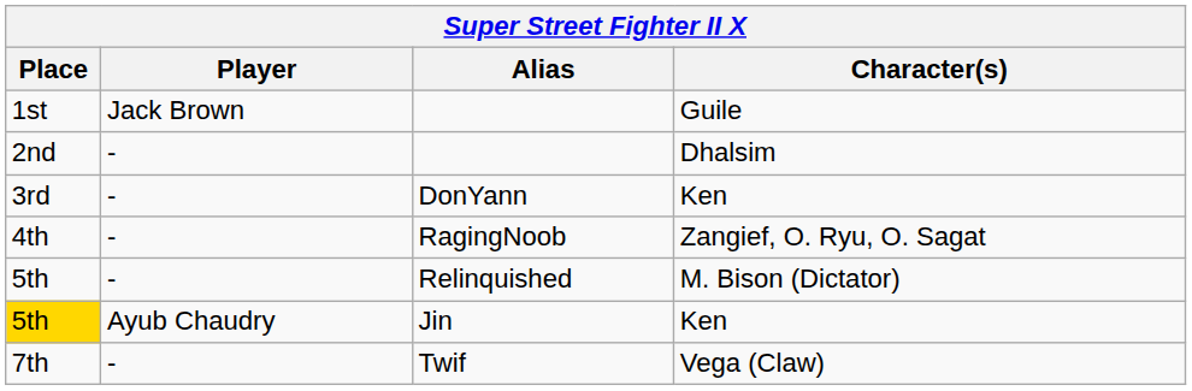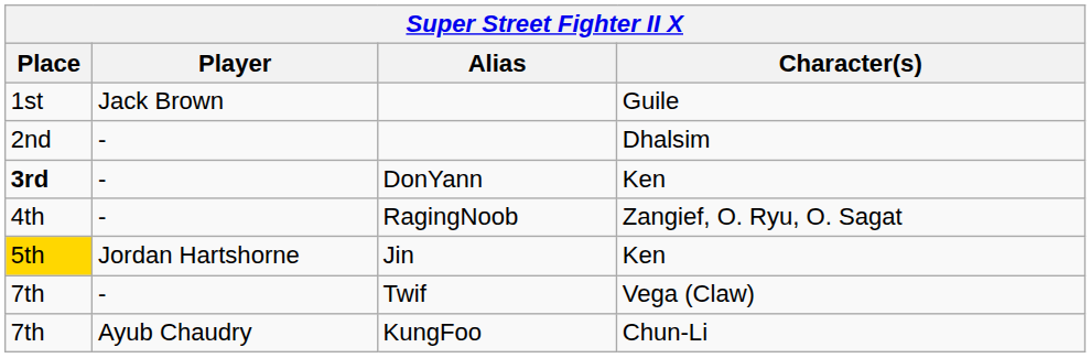 <table class="wikitable">
 <tr>
 <th colspan="4"><strong><em><a href='#'>Super Street Fighter II X</a></em></strong>  </th>
 </tr>
 <tr>
 <th style="width:50px;">Place</th>
 <th style="width:180px;">Player</th>
 <th style="width:150px;">Alias</th>
 <th style="width:300px;">Character(s)</th>
 </tr>
 <tr>
 <td>1st</td>
 <td> Jack Brown</td>
 <td></td>
 <td>Guile</td>
 </tr>
 <tr>
 <td>2nd</td>
 <td> -</td>
 <td></td>
 <td>Dhalsim</td>
 </tr>
 <tr>
-<td>3rd</td>
+<td><strong>3rd</strong></td>
 <td> -</td>
 <td>DonYann</td>
 <td>Ken</td>
 </tr>
 <tr>
 <td>4th</td>
 <td> -</td>
 <td>RagingNoob</td>
 <td>Zangief, O. Ryu, O. Sagat</td>
 </tr>
 <tr>
-<td>5th</td>
-<td> -</td>
-<td>Relinquished</td>
-<td>M. Bison (Dictator)</td>
-</tr>
-<tr>
 <td style="background: gold;">5th</td>
-<td> Ayub Chaudry</td>
+<td> Jordan Hartshorne</td>
 <td>Jin</td>
 <td>Ken</td>
 </tr>
 <tr>
 <td>7th</td>
 <td> -</td>
 <td>Twif</td>
 <td>Vega (Claw)</td>
 </tr>
+<tr>
+<td>7th</td>
+<td> Ayub Chaudry</td>
+<td>KungFoo</td>
+<td>Chun-Li</td>
+</tr>
 </table>
